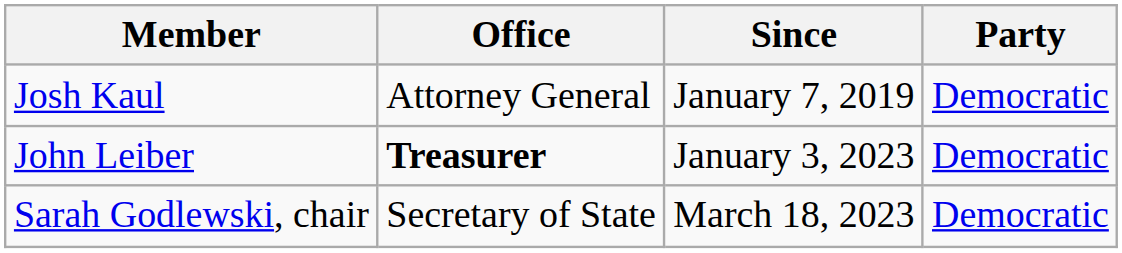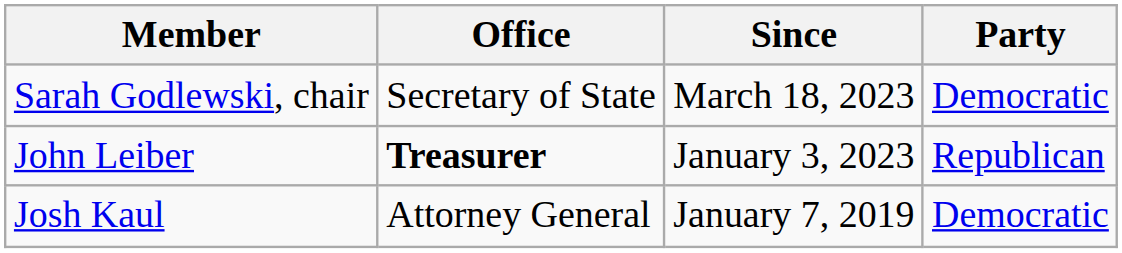 <table class=wikitable>
 <tr>
 <th>Member</th>
 <th>Office</th>
 <th>Since</th>
 <th>Party</th>
 </tr>
 <tr>
-<td><a href='#'>Josh Kaul</a></td>
-<td>Attorney General</td>
-<td>January 7, 2019</td>
+<td><a href='#'>Sarah Godlewski</a>, chair</td>
+<td>Secretary of State</td>
+<td>March 18, 2023</td>
 <td><a href='#'>Democratic</a></td>
 </tr>
 <tr>
 <td><a href='#'>John Leiber</a></td>
 <td><strong>Treasurer</strong></td>
 <td>January 3, 2023</td>
-<td><a href='#'>Democratic</a></td>
+<td><a href='#'>Republican</a></td>
 </tr>
 <tr>
-<td><a href='#'>Sarah Godlewski</a>, chair</td>
-<td>Secretary of State</td>
-<td>March 18, 2023</td>
+<td><a href='#'>Josh Kaul</a></td>
+<td>Attorney General</td>
+<td>January 7, 2019</td>
 <td><a href='#'>Democratic</a></td>
 </tr>
 </table>
